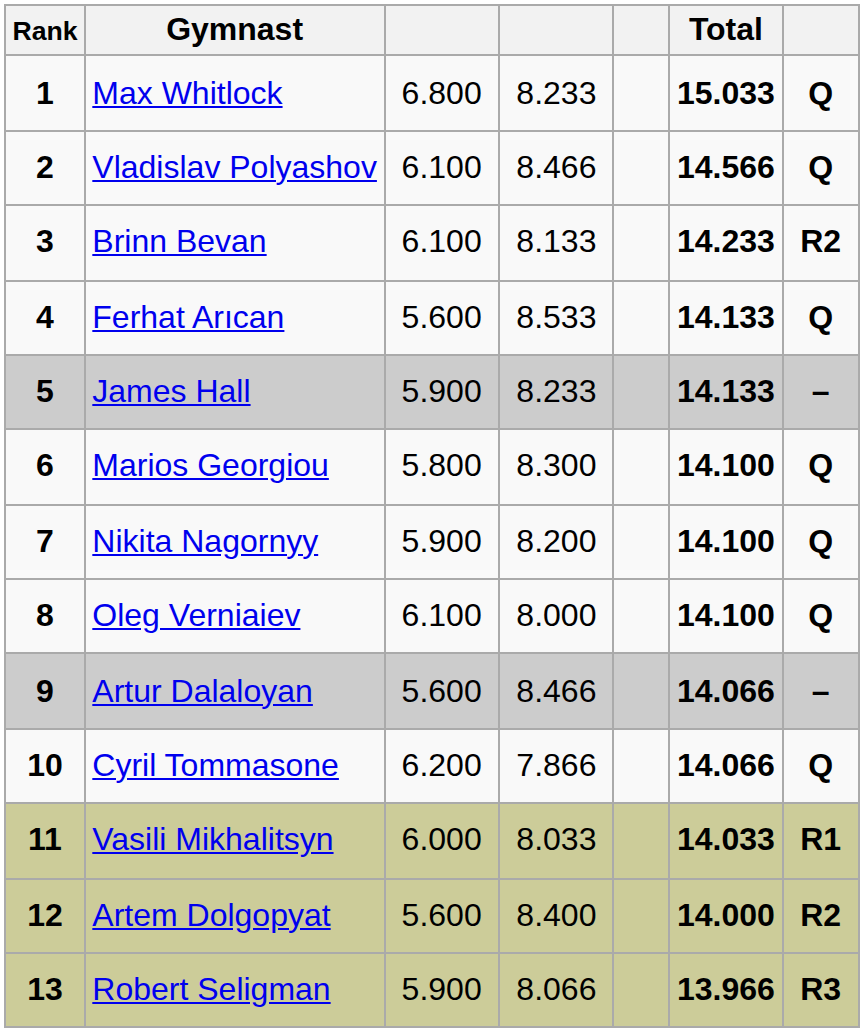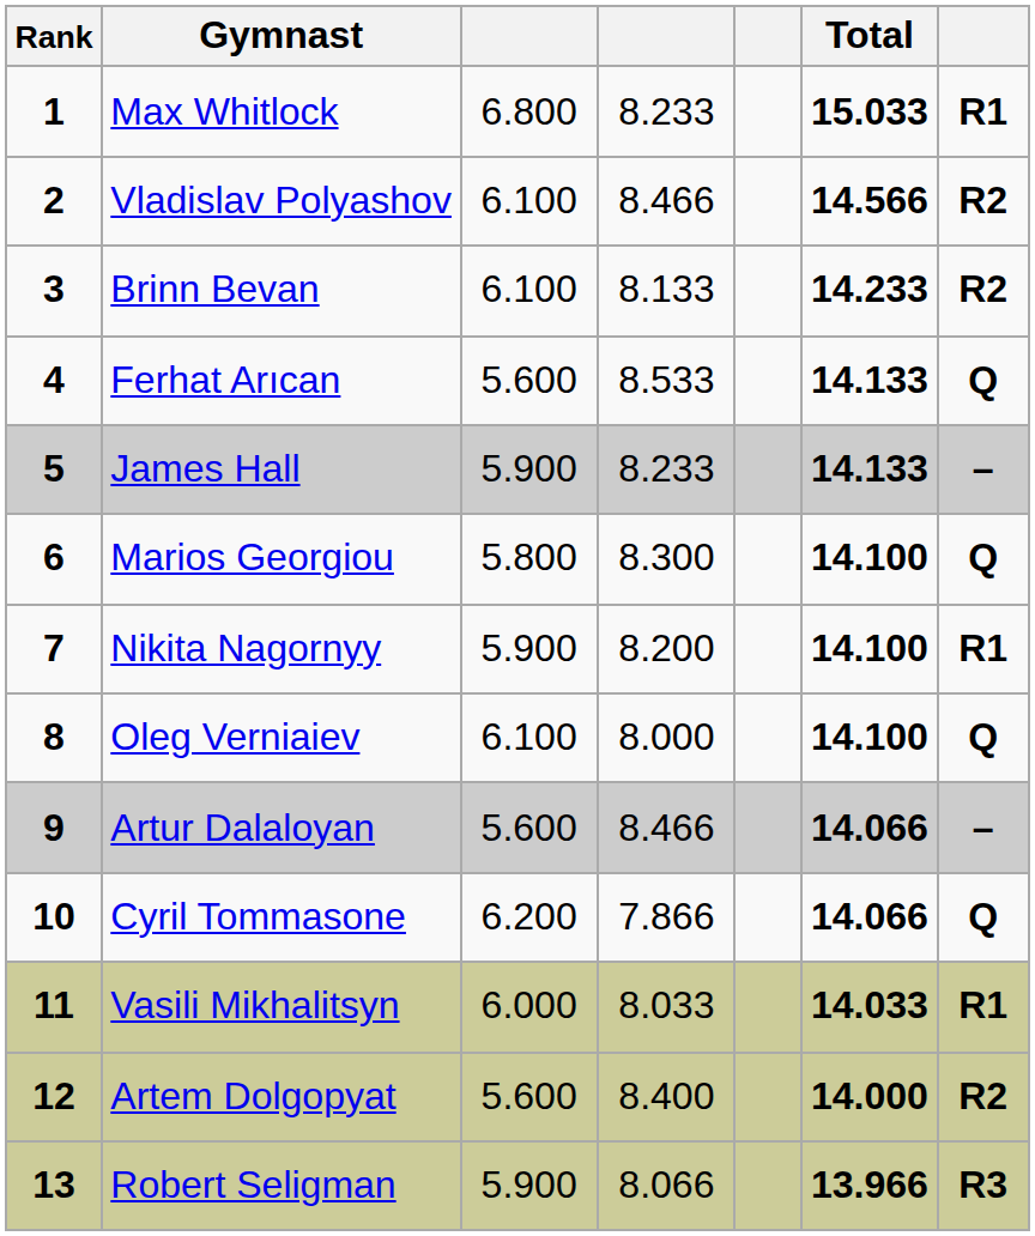 <table style="text-align:center;" class="wikitable sortable">
 <tr>
 <th scope="col" style="width:15px;"><small>Rank</small></th>
 <th scope="col" style="width:175;">Gymnast</th>
 <th scope="col" style="width:50px;"><small></small></th>
 <th scope="col" style="width:50px;"><small></small></th>
 <th scope="col" style="width:20px;"><small></small></th>
 <th scope="col" style="width:50px;">Total</th>
 <th scope="col" style="width:30px;"><small></small></th>
 </tr>
 <tr>
 <td scope="row" style="text-align:center"><strong>1</strong></td>
 <td style="height:30px; text-align:left;"> <a href='#'>Max Whitlock</a></td>
 <td>6.800</td>
 <td>8.233</td>
 <td></td>
 <td><strong>15.033</strong></td>
-<td><strong>Q</strong></td>
+<td><strong>R1</strong></td>
 </tr>
 <tr>
 <td scope="row" style="text-align:center"><strong>2</strong></td>
 <td style="height:30px; text-align:left;"> <a href='#'>Vladislav Polyashov</a></td>
 <td>6.100</td>
 <td>8.466</td>
 <td></td>
 <td><strong>14.566</strong></td>
-<td><strong>Q</strong></td>
+<td><strong>R2</strong></td>
 </tr>
 <tr>
 <td scope="row" style="text-align:center"><strong>3</strong></td>
 <td style="height:30px; text-align:left;"> <a href='#'>Brinn Bevan</a></td>
 <td>6.100</td>
 <td>8.133</td>
 <td></td>
 <td><strong>14.233</strong></td>
 <td><strong>R2</strong></td>
 </tr>
 <tr>
 <td scope="row" style="text-align:center"><strong>4</strong></td>
 <td style="height:30px; text-align:left;"> <a href='#'>Ferhat Arıcan</a></td>
 <td>5.600</td>
 <td>8.533</td>
 <td></td>
 <td><strong>14.133</strong></td>
 <td><strong>Q</strong></td>
 </tr>
 <tr style="background:#cccccc;">
 <td scope="row" style="text-align:center"><strong>5</strong></td>
 <td style="height:30px; text-align:left;"> <a href='#'>James Hall</a></td>
 <td>5.900</td>
 <td>8.233</td>
 <td></td>
 <td><strong>14.133</strong></td>
 <td><strong>–</strong></td>
 </tr>
 <tr>
 <td scope="row" style="text-align:center"><strong>6</strong></td>
 <td style="height:30px; text-align:left;"> <a href='#'>Marios Georgiou</a></td>
 <td>5.800</td>
 <td>8.300</td>
 <td></td>
 <td><strong>14.100</strong></td>
 <td><strong>Q</strong></td>
 </tr>
 <tr>
 <td scope="row" style="text-align:center"><strong>7</strong></td>
 <td style="height:30px; text-align:left;"> <a href='#'>Nikita Nagornyy</a></td>
 <td>5.900</td>
 <td>8.200</td>
 <td></td>
 <td><strong>14.100</strong></td>
-<td><strong>Q</strong></td>
+<td><strong>R1</strong></td>
 </tr>
 <tr>
 <td scope="row" style="text-align:center"><strong>8</strong></td>
 <td style="height:30px; text-align:left;"> <a href='#'>Oleg Verniaiev</a></td>
 <td>6.100</td>
 <td>8.000</td>
 <td></td>
 <td><strong>14.100</strong></td>
 <td><strong>Q</strong></td>
 </tr>
 <tr style="background:#cccccc;">
 <td scope="row" style="text-align:center"><strong>9</strong></td>
 <td style="height:30px; text-align:left;"> <a href='#'>Artur Dalaloyan</a></td>
 <td>5.600</td>
 <td>8.466</td>
 <td></td>
 <td><strong>14.066</strong></td>
 <td><strong>–</strong></td>
 </tr>
 <tr>
 <td scope="row" style="text-align:center"><strong>10</strong></td>
 <td style="height:30px; text-align:left;"> <a href='#'>Cyril Tommasone</a></td>
 <td>6.200</td>
 <td>7.866</td>
 <td></td>
 <td><strong>14.066</strong></td>
 <td><strong>Q</strong></td>
 </tr>
 <tr style="background:#cccc99;">
 <td scope="row" style="text-align:center"><strong>11</strong></td>
 <td style="height:30px; text-align:left;"> <a href='#'>Vasili Mikhalitsyn</a></td>
 <td>6.000</td>
 <td>8.033</td>
 <td></td>
 <td><strong>14.033</strong></td>
 <td><strong>R1</strong></td>
 </tr>
 <tr style="background:#cccc99;">
 <td scope="row" style="text-align:center"><strong>12</strong></td>
 <td style="height:30px; text-align:left;"> <a href='#'>Artem Dolgopyat</a></td>
 <td>5.600</td>
 <td>8.400</td>
 <td></td>
 <td><strong>14.000</strong></td>
 <td><strong>R2</strong></td>
 </tr>
 <tr style="background:#cccc99;">
 <td scope="row" style="text-align:center"><strong>13</strong></td>
 <td style="height:30px; text-align:left;"> <a href='#'>Robert Seligman</a></td>
 <td>5.900</td>
 <td>8.066</td>
 <td></td>
 <td><strong>13.966</strong></td>
 <td><strong>R3</strong></td>
 </tr>
 </table>
